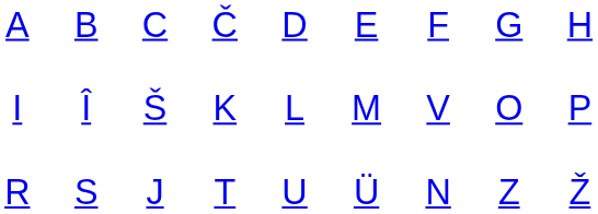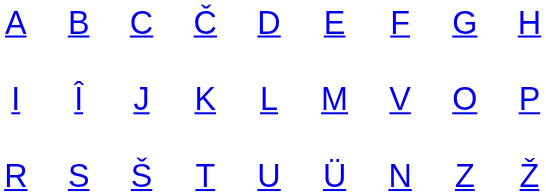 <table align=center cellpadding=9 style="text-align:center;">
 <tr>
 <td><a href='#'>А</a><br></td>
 <td><a href='#'>B</a><br></td>
 <td><a href='#'>C</a><br></td>
 <td><a href='#'>Č</a><br></td>
 <td><a href='#'>D</a><br></td>
 <td><a href='#'>E</a><br></td>
 <td><a href='#'>F</a><br></td>
 <td><a href='#'>G</a><br></td>
 <td><a href='#'>H</a><br></td>
 </tr>
 <tr>
 <td><a href='#'>I</a><br></td>
 <td><a href='#'>Î</a><br></td>
-<td><a href='#'>Š</a><br></td>
+<td><a href='#'>J</a><br></td>
 <td><a href='#'>K</a><br></td>
 <td><a href='#'>L</a><br></td>
 <td><a href='#'>M</a><br></td>
 <td><a href='#'>V</a><br></td>
 <td><a href='#'>O</a><br></td>
 <td><a href='#'>P</a><br></td>
 </tr>
 <tr>
 <td><a href='#'>R</a><br></td>
 <td><a href='#'>S</a><br></td>
-<td><a href='#'>J</a><br></td>
+<td><a href='#'>Š</a><br></td>
 <td><a href='#'>T</a><br></td>
 <td><a href='#'>U</a><br></td>
 <td><a href='#'>Ü</a><br></td>
 <td><a href='#'>N</a><br></td>
 <td><a href='#'>Z</a><br></td>
 <td><a href='#'>Ž</a><br></td>
 </tr>
 </table>
